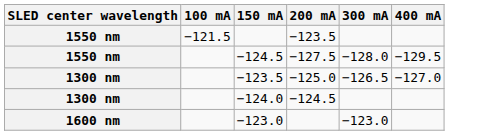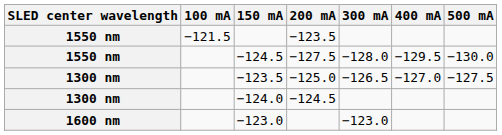 <table class="wikitable" style="text-align: center; cellpadding=4;">
 <tr>
 <th>SLED center wavelength</th>
 <th>100 mA</th>
 <th>150 mA</th>
 <th>200 mA</th>
 <th>300 mA</th>
 <th>400 mA</th>
+<th>500 mA</th>
 </tr>
 <tr>
 <th>1550 nm</th>
 <td>−121.5</td>
 <td></td>
 <td>−123.5</td>
+<td></td>
 <td></td>
 <td></td>
 </tr>
 <tr>
 <th>1550 nm</th>
 <td></td>
 <td>−124.5</td>
 <td>−127.5</td>
 <td>−128.0</td>
 <td>−129.5</td>
+<td>−130.0</td>
 </tr>
 <tr>
 <th>1300 nm</th>
 <td></td>
 <td>−123.5</td>
 <td>−125.0</td>
 <td>−126.5</td>
 <td>−127.0</td>
+<td>−127.5</td>
 </tr>
 <tr>
 <th>1300 nm</th>
 <td></td>
 <td>−124.0</td>
 <td>−124.5</td>
+<td></td>
 <td></td>
 <td></td>
 </tr>
 <tr>
 <th>1600 nm</th>
 <td></td>
 <td>−123.0</td>
 <td></td>
 <td>−123.0</td>
 <td></td>
+<td></td>
 </tr>
 </table>
